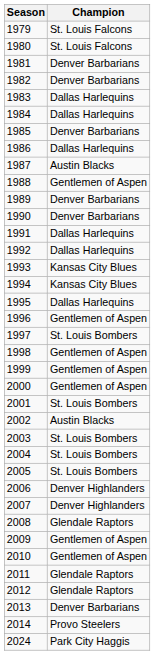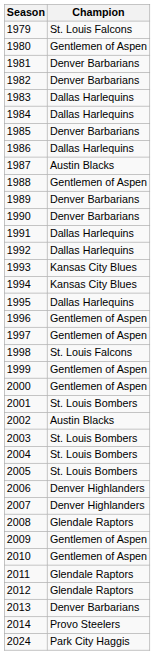 <table class="wikitable">
 <tr>
 <th>Season</th>
 <th>Champion</th>
 </tr>
 <tr>
 <td>1979</td>
 <td>St. Louis Falcons</td>
 </tr>
 <tr>
 <td>1980</td>
-<td>St. Louis Falcons</td>
+<td>Gentlemen of Aspen</td>
 </tr>
 <tr>
 <td>1981</td>
 <td Denver Barbarians RFC>Denver Barbarians</td>
 </tr>
 <tr>
 <td>1982</td>
 <td>Denver Barbarians</td>
 </tr>
 <tr>
 <td>1983</td>
 <td Dallas Harlequins R.F.C.>Dallas Harlequins</td>
 </tr>
 <tr>
 <td>1984</td>
 <td>Dallas Harlequins</td>
 </tr>
 <tr>
 <td>1985</td>
 <td>Denver Barbarians</td>
 </tr>
 <tr>
 <td>1986</td>
 <td>Dallas Harlequins</td>
 </tr>
 <tr>
 <td>1987</td>
 <td>Austin Blacks</td>
 </tr>
 <tr>
 <td>1988</td>
 <td Gentlemen of Aspen RFC>Gentlemen of Aspen</td>
 </tr>
 <tr>
 <td>1989</td>
 <td>Denver Barbarians</td>
 </tr>
 <tr>
 <td>1990</td>
 <td>Denver Barbarians</td>
 </tr>
 <tr>
 <td>1991</td>
 <td>Dallas Harlequins</td>
 </tr>
 <tr>
 <td>1992</td>
 <td>Dallas Harlequins</td>
 </tr>
 <tr>
 <td>1993</td>
 <td Kansas City Blues Rugby Football Club>Kansas City Blues</td>
 </tr>
 <tr>
 <td>1994</td>
 <td>Kansas City Blues</td>
 </tr>
 <tr>
 <td>1995</td>
 <td>Dallas Harlequins</td>
 </tr>
 <tr>
 <td>1996</td>
 <td Gentlemen of Aspen RFC>Gentlemen of Aspen</td>
 </tr>
 <tr>
 <td>1997</td>
-<td>St. Louis Bombers</td>
+<td>Gentlemen of Aspen</td>
 </tr>
 <tr>
 <td>1998</td>
-<td>Gentlemen of Aspen</td>
+<td>St. Louis Falcons</td>
 </tr>
 <tr>
 <td>1999</td>
 <td>Gentlemen of Aspen</td>
 </tr>
 <tr>
 <td>2000</td>
 <td>Gentlemen of Aspen</td>
 </tr>
 <tr>
 <td>2001</td>
 <td St. Louis Bombers Rugby Football Club>St. Louis Bombers</td>
 </tr>
 <tr>
 <td>2002</td>
 <td>Austin Blacks</td>
 </tr>
 <tr>
 <td>2003</td>
 <td>St. Louis Bombers</td>
 </tr>
 <tr>
 <td>2004</td>
 <td>St. Louis Bombers</td>
 </tr>
 <tr>
 <td>2005</td>
 <td>St. Louis Bombers</td>
 </tr>
 <tr>
 <td>2006</td>
 <td>Denver Highlanders</td>
 </tr>
 <tr>
 <td>2007</td>
 <td>Denver Highlanders</td>
 </tr>
 <tr>
 <td>2008</td>
 <td>Glendale Raptors</td>
 </tr>
 <tr>
 <td>2009</td>
 <td>Gentlemen of Aspen</td>
 </tr>
 <tr>
 <td>2010</td>
 <td>Gentlemen of Aspen</td>
 </tr>
 <tr>
 <td>2011</td>
 <td>Glendale Raptors</td>
 </tr>
 <tr>
 <td>2012</td>
 <td>Glendale Raptors</td>
 </tr>
 <tr>
 <td>2013</td>
 <td>Denver Barbarians</td>
 </tr>
 <tr>
 <td>2014</td>
 <td>Provo Steelers</td>
 </tr>
 <tr>
 <td>2024</td>
 <td>Park City Haggis</td>
 </tr>
 </table>
